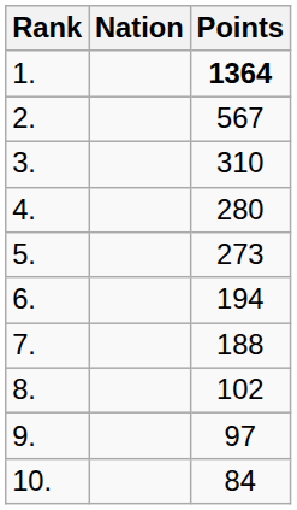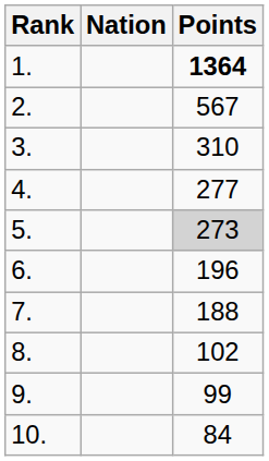 <table class="wikitable sortable">
 <tr>
 <th>Rank</th>
 <th>Nation</th>
 <th>Points</th>
 </tr>
 <tr>
 <td>1.</td>
 <td></td>
 <td align=center><strong>1364</strong></td>
 </tr>
 <tr>
 <td>2.</td>
 <td></td>
 <td align=center>567</td>
 </tr>
 <tr>
 <td>3.</td>
 <td></td>
 <td align=center>310</td>
 </tr>
 <tr>
 <td>4.</td>
 <td></td>
-<td align=center>280</td>
+<td align=center>277</td>
 </tr>
 <tr>
 <td>5.</td>
 <td></td>
-<td align=center>273</td>
+<td align=center style="background: lightgrey;">273</td>
 </tr>
 <tr>
 <td>6.</td>
 <td></td>
-<td align=center>194</td>
+<td align=center>196</td>
 </tr>
 <tr>
 <td>7.</td>
 <td></td>
 <td align=center>188</td>
 </tr>
 <tr>
 <td>8.</td>
 <td></td>
 <td align=center>102</td>
 </tr>
 <tr>
 <td>9.</td>
 <td></td>
-<td align=center>97</td>
+<td align=center>99</td>
 </tr>
 <tr>
 <td>10.</td>
 <td></td>
 <td align=center>84</td>
 </tr>
 </table>
